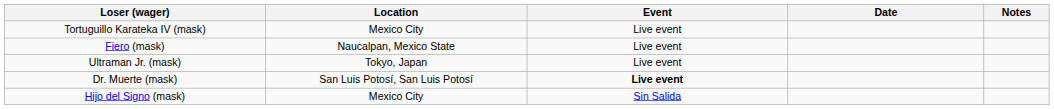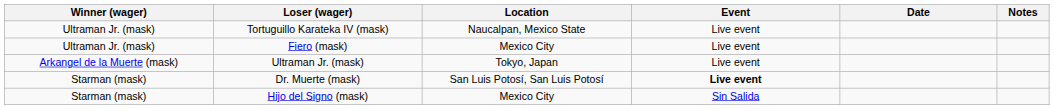 <table class="wikitable sortable" width=100%  style="text-align: center">
 <tr>
+<th width=20% scope="col">Winner (wager)</th>
 <th width=20% scope="col">Loser (wager)</th>
 <th width=20% scope="col">Location</th>
 <th width=20% scope="col">Event</th>
 <th width=15% scope="col">Date</th>
 <th class="unsortable" width=5% scope="col">Notes</th>
 </tr>
 <tr>
+<td>Ultraman Jr. (mask)</td>
 <td>Tortuguillo Karateka IV (mask)</td>
-<td>Mexico City</td>
+<td>Naucalpan, Mexico State</td>
 <td>Live event</td>
 <td></td>
 <td></td>
 </tr>
 <tr>
+<td>Ultraman Jr. (mask)</td>
 <td><a href='#'>Fiero</a> (mask)</td>
-<td>Naucalpan, Mexico State</td>
+<td>Mexico City</td>
 <td>Live event</td>
 <td></td>
 <td> </td>
 </tr>
 <tr>
+<td><a href='#'>Arkangel de la Muerte</a> (mask)</td>
 <td>Ultraman Jr. (mask)</td>
 <td>Tokyo, Japan</td>
 <td>Live event</td>
 <td></td>
 <td></td>
 </tr>
 <tr>
+<td>Starman (mask)</td>
 <td>Dr. Muerte (mask)</td>
 <td>San Luis Potosí, San Luis Potosí</td>
 <td><strong>Live event</strong></td>
 <td></td>
 <td> </td>
 </tr>
 <tr>
+<td>Starman (mask)</td>
 <td><a href='#'>Hijo del Signo</a> (mask)</td>
 <td>Mexico City</td>
 <td><a href='#'>Sin Salida</a></td>
 <td></td>
 <td></td>
 </tr>
 </table>
